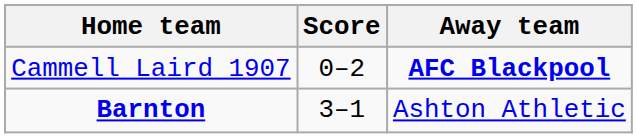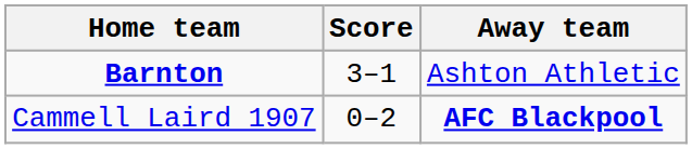 <table class="wikitable" style="text-align: center">
 <tr>
 <th>Home team</th>
 <th>Score</th>
 <th>Away team</th>
 </tr>
 <tr>
+<td><strong><a href='#'>Barnton</a></strong></td>
+<td>3–1</td>
+<td><a href='#'>Ashton Athletic</a></td>
+</tr>
+<tr>
 <td><a href='#'>Cammell Laird 1907</a></td>
 <td>0–2</td>
 <td><strong><a href='#'>AFC Blackpool</a></strong></td>
 </tr>
-<tr>
-<td><strong><a href='#'>Barnton</a></strong></td>
-<td>3–1</td>
-<td><a href='#'>Ashton Athletic</a></td>
-</tr>
 </table>
